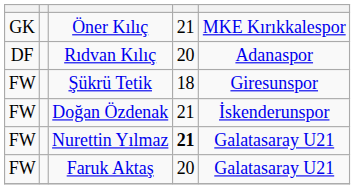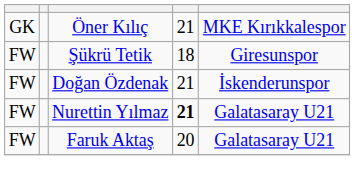 <table class="wikitable sortable" style="text-align: center">
 <tr>
 <th></th>
 <th></th>
 <th></th>
 <th></th>
 <th></th>
 </tr>
 <tr>
 <td>GK</td>
 <td></td>
 <td><a href='#'>Öner Kılıç</a></td>
 <td>21</td>
 <td><a href='#'>MKE Kırıkkalespor</a></td>
-</tr>
-<tr>
-<td>DF</td>
-<td></td>
-<td><a href='#'>Rıdvan Kılıç</a></td>
-<td>20</td>
-<td><a href='#'>Adanaspor</a></td>
 </tr>
 <tr>
 <td>FW</td>
 <td></td>
 <td><a href='#'>Şükrü Tetik</a></td>
 <td>18</td>
 <td><a href='#'>Giresunspor</a></td>
 </tr>
 <tr>
 <td>FW</td>
 <td></td>
 <td><a href='#'>Doğan Özdenak</a></td>
 <td>21</td>
 <td><a href='#'>İskenderunspor</a></td>
 </tr>
 <tr>
 <td>FW</td>
 <td></td>
 <td><a href='#'>Nurettin Yılmaz</a></td>
 <td><strong>21</strong></td>
 <td><a href='#'>Galatasaray U21</a></td>
 </tr>
 <tr>
 <td>FW</td>
 <td></td>
 <td><a href='#'>Faruk Aktaş</a></td>
 <td>20</td>
 <td><a href='#'>Galatasaray U21</a></td>
 </tr>
 <tr>
 </tr>
 </table>
